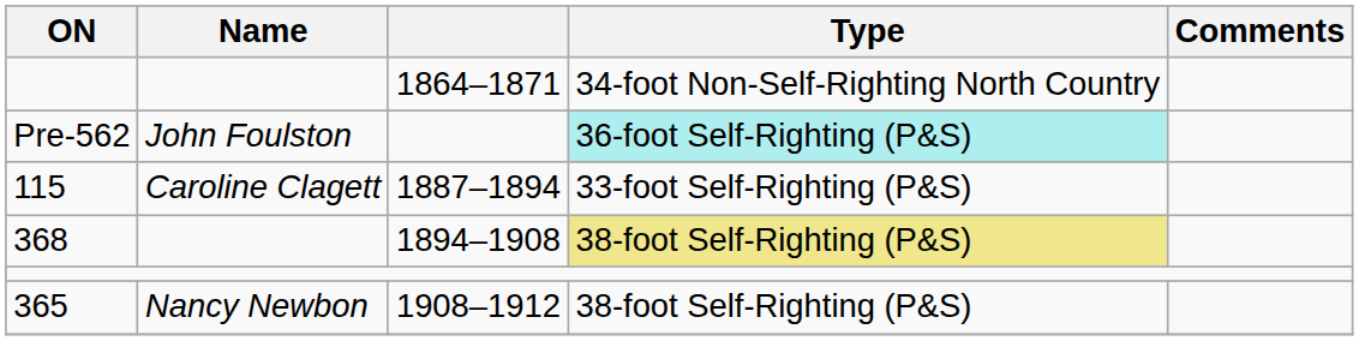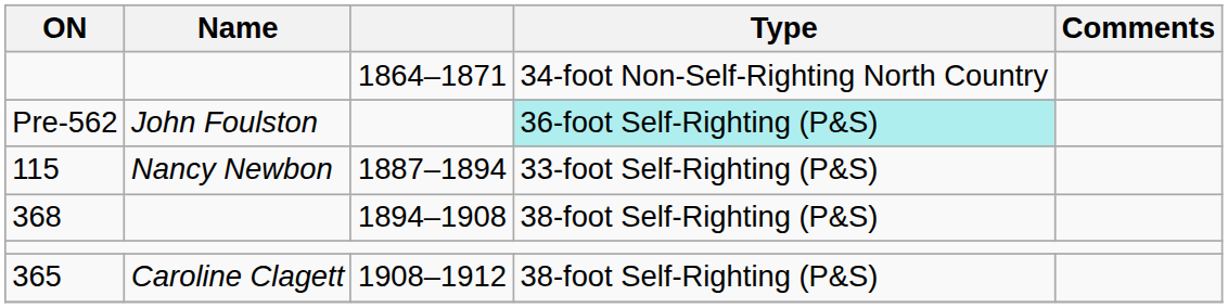 <table class="wikitable">
 <tr>
 <th>ON</th>
 <th>Name</th>
 <th></th>
 <th>Type</th>
 <th>Comments</th>
 </tr>
 <tr>
 <td></td>
 <td></td>
 <td>1864–1871</td>
 <td>34-foot Non-Self-Righting North Country</td>
 <td><br></td>
 </tr>
 <tr>
 <td>Pre-562</td>
 <td><em>John Foulston</em></td>
 <td></td>
 <td style="background: paleturquoise;">36-foot Self-Righting (P&S)</td>
 <td></td>
 </tr>
 <tr>
 <td>115</td>
-<td><em>Caroline Clagett</em></td>
+<td><em>Nancy Newbon</em></td>
 <td>1887–1894</td>
 <td>33-foot Self-Righting (P&S)</td>
 <td></td>
 </tr>
 <tr>
 <td>368</td>
 <td></td>
 <td>1894–1908</td>
-<td style="background: khaki;">38-foot Self-Righting (P&S)</td>
+<td>38-foot Self-Righting (P&S)</td>
 <td></td>
 </tr>
 <tr>
 <td colspan=6 style=" text-align: center;"></td>
 </tr>
 <tr>
 <td>365</td>
-<td><em>Nancy Newbon</em></td>
+<td><em>Caroline Clagett</em></td>
 <td>1908–1912</td>
 <td>38-foot Self-Righting (P&S)</td>
 <td></td>
 </tr>
 <tr>
 </tr>
 </table>
